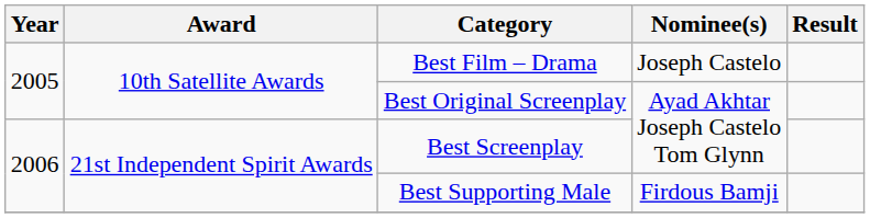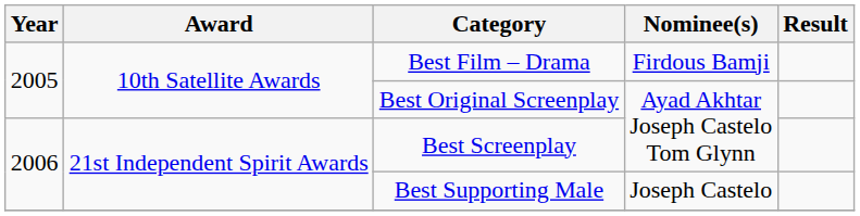 <table class="wikitable sortable plainrowheaders" style="text-align:center;">
 <tr>
 <th>Year</th>
 <th>Award</th>
 <th>Category</th>
 <th>Nominee(s)</th>
 <th>Result</th>
 </tr>
 <tr>
 <td rowspan="2">2005</td>
 <td rowspan="2"><a href='#'>10th Satellite Awards</a></td>
 <td><a href='#'>Best Film – Drama</a></td>
-<td>Joseph Castelo</td>
+<td><a href='#'>Firdous Bamji</a></td>
 <td></td>
 </tr>
 <tr>
 <td><a href='#'>Best Original Screenplay</a></td>
 <td rowspan="2"><a href='#'>Ayad Akhtar</a> <br> Joseph Castelo <br> Tom Glynn</td>
 <td></td>
 </tr>
 <tr>
 <td rowspan="2">2006</td>
 <td rowspan="2"><a href='#'>21st Independent Spirit Awards</a></td>
 <td><a href='#'>Best Screenplay</a></td>
 <td></td>
 </tr>
 <tr>
 <td><a href='#'>Best Supporting Male</a></td>
-<td><a href='#'>Firdous Bamji</a></td>
+<td>Joseph Castelo</td>
 <td></td>
 </tr>
 <tr>
 </tr>
 </table>
